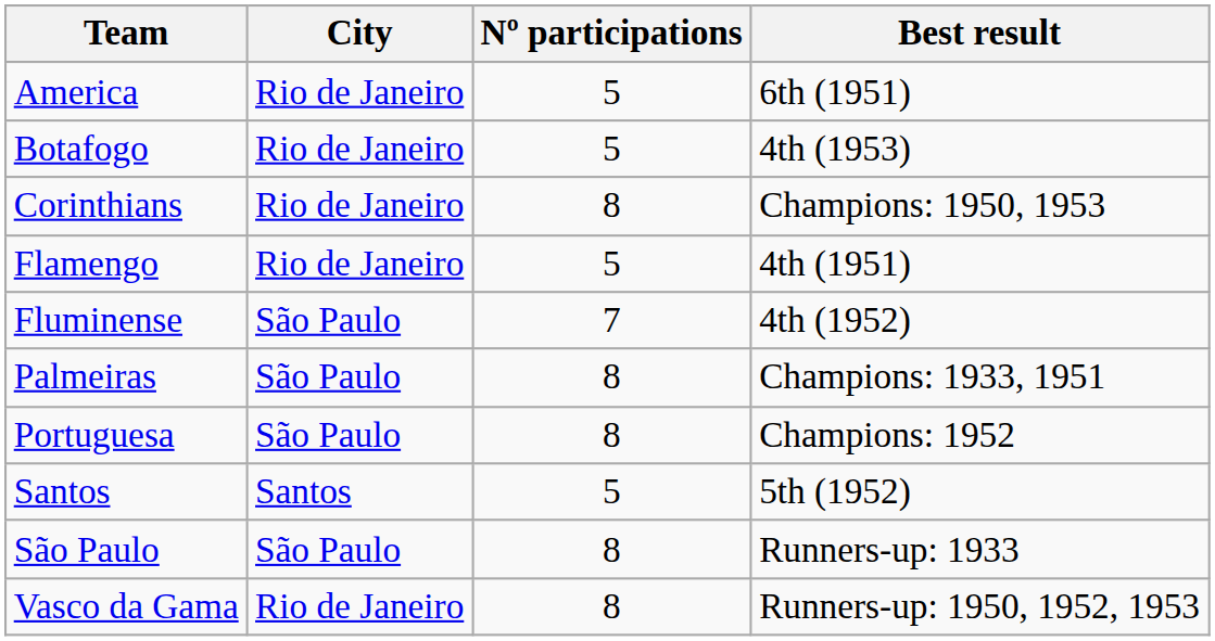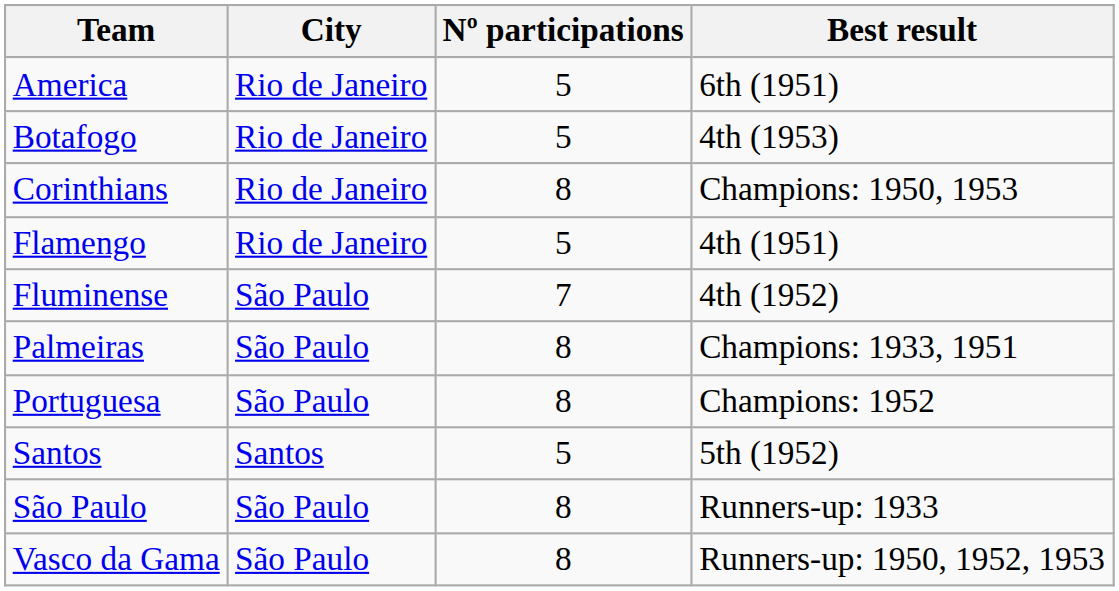 <table class="wikitable sortable">
 <tr>
 <th>Team</th>
 <th>City</th>
 <th>Nº participations</th>
 <th>Best result</th>
 </tr>
 <tr>
 <td><a href='#'>America</a></td>
 <td> <a href='#'>Rio de Janeiro</a></td>
 <td align=center>5</td>
 <td>6th (1951)</td>
 </tr>
 <tr>
 <td><a href='#'>Botafogo</a></td>
 <td> <a href='#'>Rio de Janeiro</a></td>
 <td align=center>5</td>
 <td>4th (1953)</td>
 </tr>
 <tr>
 <td><a href='#'>Corinthians</a></td>
 <td> <a href='#'>Rio de Janeiro</a></td>
 <td align=center>8</td>
 <td>Champions: 1950, 1953</td>
 </tr>
 <tr>
 <td><a href='#'>Flamengo</a></td>
 <td> <a href='#'>Rio de Janeiro</a></td>
 <td align=center>5</td>
 <td>4th (1951)</td>
 </tr>
 <tr>
 <td><a href='#'>Fluminense</a></td>
 <td> <a href='#'>São Paulo</a></td>
 <td align=center>7</td>
 <td>4th (1952)</td>
 </tr>
 <tr>
 <td><a href='#'>Palmeiras</a></td>
 <td> <a href='#'>São Paulo</a></td>
 <td align=center>8</td>
 <td>Champions: 1933, 1951</td>
 </tr>
 <tr>
 <td><a href='#'>Portuguesa</a></td>
 <td> <a href='#'>São Paulo</a></td>
 <td align=center>8</td>
 <td>Champions: 1952</td>
 </tr>
 <tr>
 <td><a href='#'>Santos</a></td>
 <td> <a href='#'>Santos</a></td>
 <td align=center>5</td>
 <td>5th (1952)</td>
 </tr>
 <tr>
 <td><a href='#'>São Paulo</a></td>
 <td> <a href='#'>São Paulo</a></td>
 <td align=center>8</td>
 <td>Runners-up: 1933</td>
 </tr>
 <tr>
 <td><a href='#'>Vasco da Gama</a></td>
-<td> <a href='#'>Rio de Janeiro</a></td>
+<td> <a href='#'>São Paulo</a></td>
 <td align=center>8</td>
 <td>Runners-up: 1950, 1952, 1953</td>
 </tr>
 </table>
